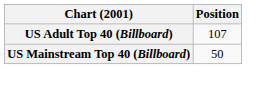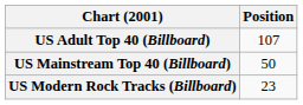 <table class="wikitable sortable plainrowheaders" style="text-align:center">
 <tr>
 <th>Chart (2001)</th>
 <th>Position</th>
 </tr>
 <tr>
 <th scope="row">US Adult Top 40 (<em>Billboard</em>)</th>
 <td>107</td>
 </tr>
 <tr>
 <th scope="row">US Mainstream Top 40 (<em>Billboard</em>)</th>
 <td>50</td>
 </tr>
+<tr>
+<th scope="row">US Modern Rock Tracks (<em>Billboard</em>)</th>
+<td>23</td>
+</tr>
 </table>
